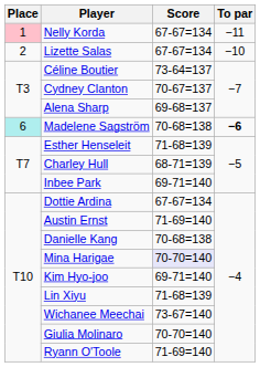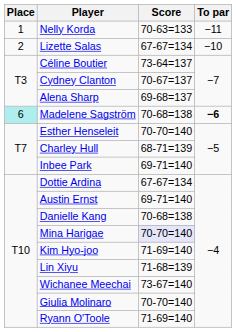 <table class="wikitable">
 <tr>
 <th>Place</th>
 <th>Player</th>
 <th>Score</th>
 <th>To par</th>
 </tr>
 <tr>
-<td align=center style="background: pink;">1</td>
+<td align=center>1</td>
 <td> <a href='#'>Nelly Korda</a></td>
-<td>67-67=134</td>
+<td>70-63=133</td>
 <td align=center>−11</td>
 </tr>
 <tr>
 <td align=center>2</td>
 <td> <a href='#'>Lizette Salas</a></td>
 <td>67-67=134</td>
 <td align=center>−10</td>
 </tr>
 <tr>
 <td align=center rowspan=3>T3</td>
 <td> <a href='#'>Céline Boutier</a></td>
 <td>73-64=137</td>
 <td align=center rowspan=3>−7</td>
 </tr>
 <tr>
 <td> <a href='#'>Cydney Clanton</a></td>
 <td>70-67=137</td>
 </tr>
 <tr>
 <td> <a href='#'>Alena Sharp</a></td>
 <td>69-68=137</td>
 </tr>
 <tr>
 <td align=center style="background: paleturquoise;">6</td>
 <td> <a href='#'>Madelene Sagström</a></td>
 <td>70-68=138</td>
 <td align=center><strong>−6</strong></td>
 </tr>
 <tr>
 <td align=center rowspan=3>T7</td>
 <td> <a href='#'>Esther Henseleit</a></td>
-<td>71-68=139</td>
+<td>70-70=140</td>
 <td align=center rowspan=3>−5</td>
 </tr>
 <tr>
 <td> <a href='#'>Charley Hull</a></td>
 <td>68-71=139</td>
 </tr>
 <tr>
 <td> <a href='#'>Inbee Park</a></td>
 <td>69-71=140</td>
 </tr>
 <tr>
 <td align=center rowspan=9>T10</td>
 <td> <a href='#'>Dottie Ardina</a></td>
 <td>67-67=134</td>
 <td align=center rowspan=9>−4</td>
 </tr>
 <tr>
 <td> <a href='#'>Austin Ernst</a></td>
-<td>71-69=140</td>
+<td>69-71=140</td>
 </tr>
 <tr>
 <td> <a href='#'>Danielle Kang</a></td>
 <td>70-68=138</td>
 </tr>
 <tr>
 <td> <a href='#'>Mina Harigae</a></td>
 <td style="background: lavender;">70-70=140</td>
 </tr>
 <tr>
 <td> <a href='#'>Kim Hyo-joo</a></td>
-<td>69-71=140</td>
+<td>71-69=140</td>
 </tr>
 <tr>
 <td> <a href='#'>Lin Xiyu</a></td>
 <td>71-68=139</td>
 </tr>
 <tr>
 <td> <a href='#'>Wichanee Meechai</a></td>
 <td>73-67=140</td>
 </tr>
 <tr>
 <td> <a href='#'>Giulia Molinaro</a></td>
 <td>70-70=140</td>
 </tr>
 <tr>
 <td> <a href='#'>Ryann O'Toole</a></td>
 <td>71-69=140</td>
 </tr>
 </table>
